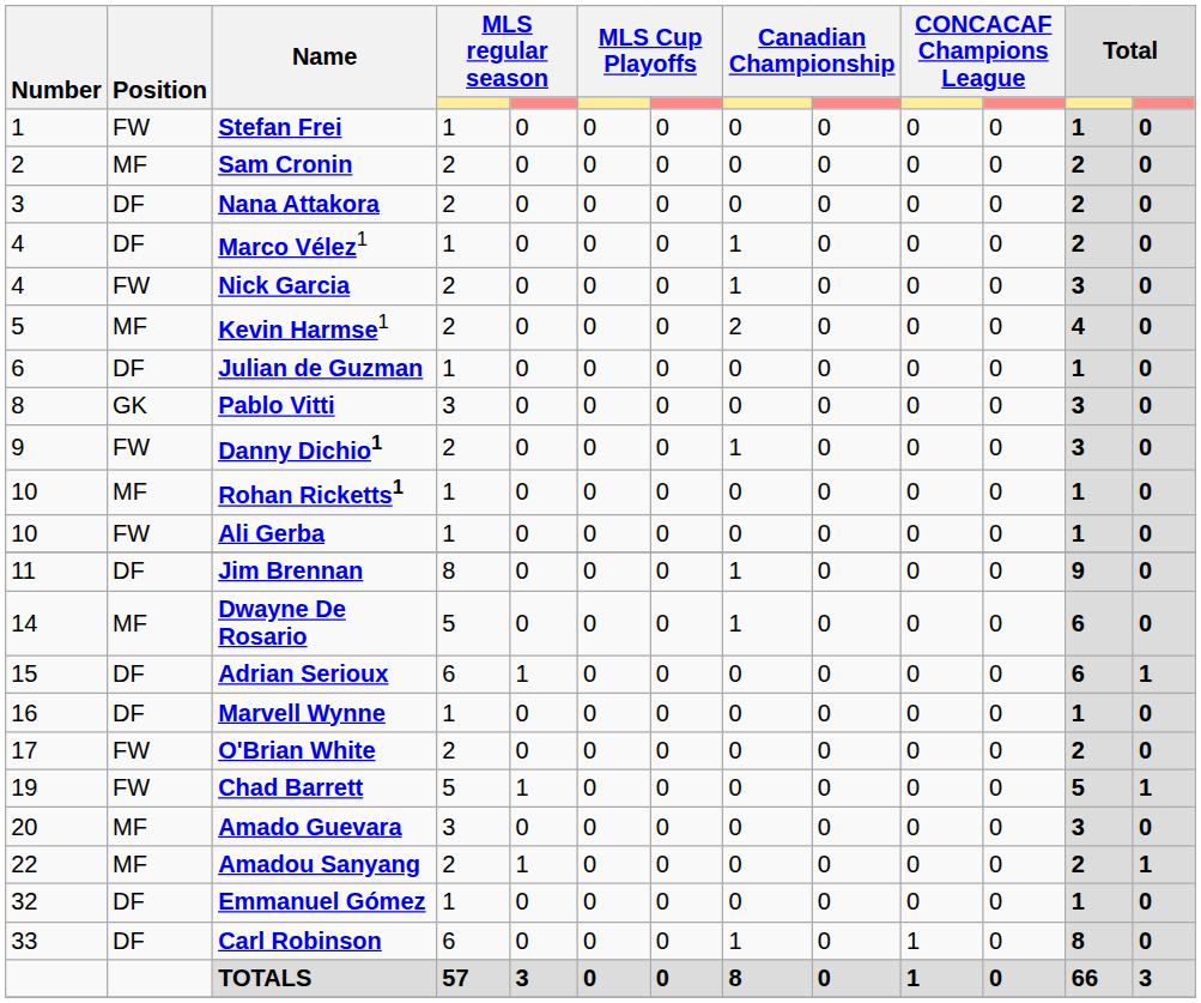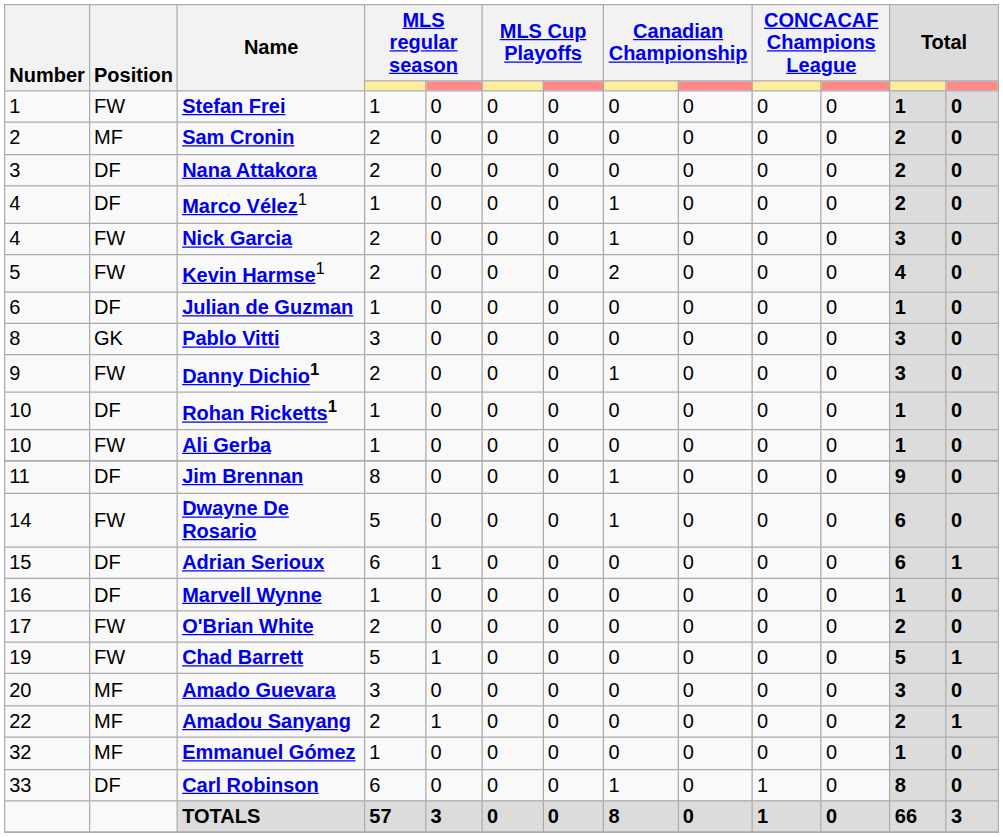 <table class="wikitable" style="text-align:left" width=90%>
 <tr>
 <th rowspan="2" valign="bottom">Number</th>
 <th rowspan="2" valign="bottom">Position</th>
 <th rowspan="2" width="25%">Name</th>
 <th colspan="2" width=15%><a href='#'>MLS regular season</a></th>
 <th colspan="2" width=15%><a href='#'>MLS Cup Playoffs</a></th>
 <th colspan="2" width=15%><a href='#'>Canadian Championship</a></th>
 <th colspan="2" width=15%><a href='#'>CONCACAF Champions League</a></th>
 <th colspan="2" width=15% style="background: #DCDCDC">Total</th>
 </tr>
 <tr>
 <th width=60 style="background: #FFEE99"></th>
 <th width=60 style="background: #FF8888"></th>
 <th width=60 style="background: #FFEE99"></th>
 <th width=60 style="background: #FF8888"></th>
 <th width=60 style="background: #FFEE99"></th>
 <th width=60 style="background: #FF8888"></th>
 <th width=60 style="background: #FFEE99"></th>
 <th width=60 style="background: #FF8888"></th>
 <th width=60 style="background: #FFEE99"></th>
 <th width=60 style="background: #FF8888"></th>
 </tr>
 <tr>
 <td>1</td>
 <td>FW</td>
 <td> <strong><a href='#'>Stefan Frei</a></strong></td>
 <td>1</td>
 <td>0</td>
 <td>0</td>
 <td>0</td>
 <td>0</td>
 <td>0</td>
 <td>0</td>
 <td>0</td>
 <td style="background: #DCDCDC"><strong>1</strong></td>
 <td style="background: #DCDCDC"><strong>0</strong></td>
 </tr>
 <tr>
 <td>2</td>
 <td>MF</td>
 <td> <strong><a href='#'>Sam Cronin</a></strong></td>
 <td>2</td>
 <td>0</td>
 <td>0</td>
 <td>0</td>
 <td>0</td>
 <td>0</td>
 <td>0</td>
 <td>0</td>
 <td style="background: #DCDCDC"><strong>2</strong></td>
 <td style="background: #DCDCDC"><strong>0</strong></td>
 </tr>
 <tr>
 <td>3</td>
 <td>DF</td>
 <td> <strong><a href='#'>Nana Attakora</a></strong></td>
 <td>2</td>
 <td>0</td>
 <td>0</td>
 <td>0</td>
 <td>0</td>
 <td>0</td>
 <td>0</td>
 <td>0</td>
 <td style="background: #DCDCDC"><strong>2</strong></td>
 <td style="background: #DCDCDC"><strong>0</strong></td>
 </tr>
 <tr>
 <td>4</td>
 <td>DF</td>
 <td> <strong><a href='#'>Marco Vélez</a></strong><sup>1</sup></td>
 <td>1</td>
 <td>0</td>
 <td>0</td>
 <td>0</td>
 <td>1</td>
 <td>0</td>
 <td>0</td>
 <td>0</td>
 <td style="background: #DCDCDC"><strong>2</strong></td>
 <td style="background: #DCDCDC"><strong>0</strong></td>
 </tr>
 <tr>
 <td>4</td>
 <td>FW</td>
 <td> <strong><a href='#'>Nick Garcia</a></strong></td>
 <td>2</td>
 <td>0</td>
 <td>0</td>
 <td>0</td>
 <td>1</td>
 <td>0</td>
 <td>0</td>
 <td>0</td>
 <td style="background: #DCDCDC"><strong>3</strong></td>
 <td style="background: #DCDCDC"><strong>0</strong></td>
 </tr>
 <tr>
 <td>5</td>
-<td>MF</td>
+<td>FW</td>
 <td> <strong><a href='#'>Kevin Harmse</a></strong><sup>1</sup></td>
 <td>2</td>
 <td>0</td>
 <td>0</td>
 <td>0</td>
 <td>2</td>
 <td>0</td>
 <td>0</td>
 <td>0</td>
 <td style="background: #DCDCDC"><strong>4</strong></td>
 <td style="background: #DCDCDC"><strong>0</strong></td>
 </tr>
 <tr>
 <td>6</td>
 <td>DF</td>
 <td> <strong><a href='#'>Julian de Guzman</a></strong></td>
 <td>1</td>
 <td>0</td>
 <td>0</td>
 <td>0</td>
 <td>0</td>
 <td>0</td>
 <td>0</td>
 <td>0</td>
 <td style="background: #DCDCDC"><strong>1</strong></td>
 <td style="background: #DCDCDC"><strong>0</strong></td>
 </tr>
 <tr>
 <td>8</td>
 <td>GK</td>
 <td> <strong><a href='#'>Pablo Vitti</a></strong></td>
 <td>3</td>
 <td>0</td>
 <td>0</td>
 <td>0</td>
 <td>0</td>
 <td>0</td>
 <td>0</td>
 <td>0</td>
 <td style="background: #DCDCDC"><strong>3</strong></td>
 <td style="background: #DCDCDC"><strong>0</strong></td>
 </tr>
 <tr>
 <td>9</td>
 <td>FW</td>
 <td> <strong><a href='#'>Danny Dichio</a><sup>1</sup></strong></td>
 <td>2</td>
 <td>0</td>
 <td>0</td>
 <td>0</td>
 <td>1</td>
 <td>0</td>
 <td>0</td>
 <td>0</td>
 <td style="background: #DCDCDC"><strong>3</strong></td>
 <td style="background: #DCDCDC"><strong>0</strong></td>
 </tr>
 <tr>
 <td>10</td>
-<td>MF</td>
+<td>DF</td>
 <td> <strong><a href='#'>Rohan Ricketts</a><sup>1</sup></strong></td>
 <td>1</td>
 <td>0</td>
 <td>0</td>
 <td>0</td>
 <td>0</td>
 <td>0</td>
 <td>0</td>
 <td>0</td>
 <td style="background: #DCDCDC"><strong>1</strong></td>
 <td style="background: #DCDCDC"><strong>0</strong></td>
 </tr>
 <tr>
 <td>10</td>
 <td>FW</td>
 <td> <strong><a href='#'>Ali Gerba</a></strong></td>
 <td>1</td>
 <td>0</td>
 <td>0</td>
 <td>0</td>
 <td>0</td>
 <td>0</td>
 <td>0</td>
 <td>0</td>
 <td style="background: #DCDCDC"><strong>1</strong></td>
 <td style="background: #DCDCDC"><strong>0</strong></td>
 </tr>
 <tr>
 </tr>
 <tr>
 <td>11</td>
 <td>DF</td>
 <td> <strong><a href='#'>Jim Brennan</a></strong></td>
 <td>8</td>
 <td>0</td>
 <td>0</td>
 <td>0</td>
 <td>1</td>
 <td>0</td>
 <td>0</td>
 <td>0</td>
 <td style="background: #DCDCDC"><strong>9</strong></td>
 <td style="background: #DCDCDC"><strong>0</strong></td>
 </tr>
 <tr>
 <td>14</td>
-<td>MF</td>
+<td>FW</td>
 <td> <strong><a href='#'>Dwayne De Rosario</a></strong></td>
 <td>5</td>
 <td>0</td>
 <td>0</td>
 <td>0</td>
 <td>1</td>
 <td>0</td>
 <td>0</td>
 <td>0</td>
 <td style="background: #DCDCDC"><strong>6</strong></td>
 <td style="background: #DCDCDC"><strong>0</strong></td>
 </tr>
 <tr>
 <td>15</td>
 <td>DF</td>
 <td> <strong><a href='#'>Adrian Serioux</a></strong></td>
 <td>6</td>
 <td>1</td>
 <td>0</td>
 <td>0</td>
 <td>0</td>
 <td>0</td>
 <td>0</td>
 <td>0</td>
 <td style="background: #DCDCDC"><strong>6</strong></td>
 <td style="background: #DCDCDC"><strong>1</strong></td>
 </tr>
 <tr>
 <td>16</td>
 <td>DF</td>
 <td> <strong><a href='#'>Marvell Wynne</a></strong></td>
 <td>1</td>
 <td>0</td>
 <td>0</td>
 <td>0</td>
 <td>0</td>
 <td>0</td>
 <td>0</td>
 <td>0</td>
 <td style="background: #DCDCDC"><strong>1</strong></td>
 <td style="background: #DCDCDC"><strong>0</strong></td>
 </tr>
 <tr>
 <td>17</td>
 <td>FW</td>
 <td> <strong><a href='#'>O'Brian White</a></strong></td>
 <td>2</td>
 <td>0</td>
 <td>0</td>
 <td>0</td>
 <td>0</td>
 <td>0</td>
 <td>0</td>
 <td>0</td>
 <td style="background: #DCDCDC"><strong>2</strong></td>
 <td style="background: #DCDCDC"><strong>0</strong></td>
 </tr>
 <tr>
 <td>19</td>
 <td>FW</td>
 <td> <strong><a href='#'>Chad Barrett</a></strong></td>
 <td>5</td>
 <td>1</td>
 <td>0</td>
 <td>0</td>
 <td>0</td>
 <td>0</td>
 <td>0</td>
 <td>0</td>
 <td style="background: #DCDCDC"><strong>5</strong></td>
 <td style="background: #DCDCDC"><strong>1</strong></td>
 </tr>
 <tr>
 <td>20</td>
 <td>MF</td>
 <td> <strong><a href='#'>Amado Guevara</a></strong></td>
 <td>3</td>
 <td>0</td>
 <td>0</td>
 <td>0</td>
 <td>0</td>
 <td>0</td>
 <td>0</td>
 <td>0</td>
 <td style="background: #DCDCDC"><strong>3</strong></td>
 <td style="background: #DCDCDC"><strong>0</strong></td>
 </tr>
 <tr>
 <td>22</td>
 <td>MF</td>
 <td> <strong><a href='#'>Amadou Sanyang</a></strong></td>
 <td>2</td>
 <td>1</td>
 <td>0</td>
 <td>0</td>
 <td>0</td>
 <td>0</td>
 <td>0</td>
 <td>0</td>
 <td style="background: #DCDCDC"><strong>2</strong></td>
 <td style="background: #DCDCDC"><strong>1</strong></td>
 </tr>
 <tr>
 <td>32</td>
-<td>DF</td>
+<td>MF</td>
 <td> <strong><a href='#'>Emmanuel Gómez</a></strong></td>
 <td>1</td>
 <td>0</td>
 <td>0</td>
 <td>0</td>
 <td>0</td>
 <td>0</td>
 <td>0</td>
 <td>0</td>
 <td style="background: #DCDCDC"><strong>1</strong></td>
 <td style="background: #DCDCDC"><strong>0</strong></td>
 </tr>
 <tr>
 <td>33</td>
 <td>DF</td>
 <td> <strong><a href='#'>Carl Robinson</a></strong></td>
 <td>6</td>
 <td>0</td>
 <td>0</td>
 <td>0</td>
 <td>1</td>
 <td>0</td>
 <td>1</td>
 <td>0</td>
 <td style="background: #DCDCDC"><strong>8</strong></td>
 <td style="background: #DCDCDC"><strong>0</strong></td>
 </tr>
 <tr>
 <td></td>
 <td></td>
 <td style="background: #DCDCDC"><strong>TOTALS</strong></td>
 <td style="background: #DCDCDC"><strong>57</strong></td>
 <td style="background: #DCDCDC"><strong>3</strong></td>
 <td style="background: #DCDCDC"><strong>0</strong></td>
 <td style="background: #DCDCDC"><strong>0</strong></td>
 <td style="background: #DCDCDC"><strong>8</strong></td>
 <td style="background: #DCDCDC"><strong>0</strong></td>
 <td style="background: #DCDCDC"><strong>1</strong></td>
 <td style="background: #DCDCDC"><strong>0</strong></td>
 <td style="background: #DCDCDC"><strong>66</strong></td>
 <td style="background: #DCDCDC"><strong>3</strong></td>
 </tr>
 <tr>
 </tr>
 </table>
